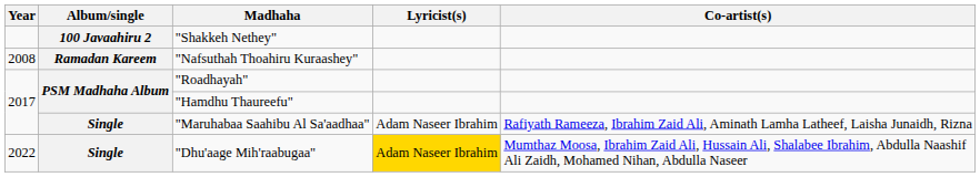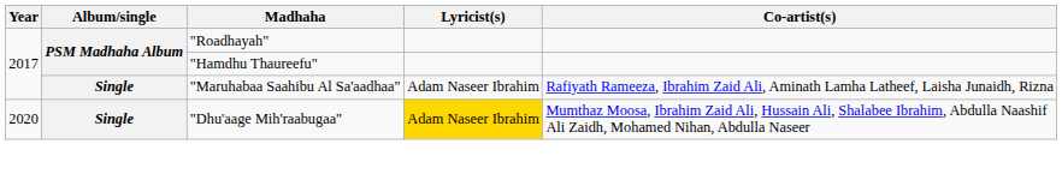 <table class="wikitable plainrowheaders">
 <tr>
 <th scope="col">Year</th>
 <th scope="col">Album/single</th>
 <th scope="col">Madhaha</th>
 <th scope="col">Lyricist(s)</th>
 <th scope="col">Co-artist(s)</th>
-</tr>
-<tr>
-<td></td>
-<th scope="row"><em>100 Javaahiru 2</em></th>
-<td>"Shakkeh Nethey"</td>
-<td></td>
-<td></td>
-</tr>
-<tr>
-<td>2008</td>
-<th scope="row"><em>Ramadan Kareem</em></th>
-<td>"Nafsuthah Thoahiru Kuraashey"</td>
-<td></td>
-<td></td>
 </tr>
 <tr>
 <td rowspan="3">2017</td>
 <th scope="row" rowspan="2"><em>PSM Madhaha Album</em></th>
 <td>"Roadhayah"</td>
 <td></td>
 <td></td>
 </tr>
 <tr>
 <td>"Hamdhu Thaureefu"</td>
 <td></td>
 <td></td>
 </tr>
 <tr>
 <th scope="row"><em>Single</em></th>
 <td>"Maruhabaa Saahibu Al Sa'aadhaa"</td>
 <td>Adam Naseer Ibrahim</td>
 <td><a href='#'>Rafiyath Rameeza</a>, <a href='#'>Ibrahim Zaid Ali</a>, Aminath Lamha Latheef, Laisha Junaidh, Rizna</td>
 </tr>
 <tr>
-<td>2022</td>
+<td>2020</td>
 <th scope="row"><em>Single</em></th>
 <td>"Dhu'aage Mih'raabugaa"</td>
 <td style="background: gold;">Adam Naseer Ibrahim</td>
 <td><a href='#'>Mumthaz Moosa</a>, <a href='#'>Ibrahim Zaid Ali</a>, <a href='#'>Hussain Ali</a>, <a href='#'>Shalabee Ibrahim</a>, Abdulla Naashif<br>Ali Zaidh, Mohamed Nihan, Abdulla Naseer</td>
 </tr>
 </table>
